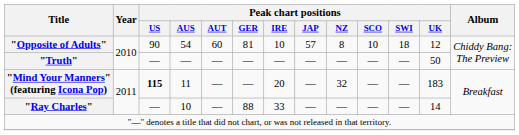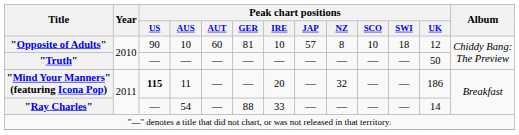 <table class="wikitable plainrowheaders" style="text-align:center;" border="1">
 <tr>
 <th scope="col" rowspan="2">Title</th>
 <th scope="col" rowspan="2">Year</th>
 <th scope="col" colspan="10">Peak chart positions</th>
 <th scope="col" rowspan="2">Album</th>
 </tr>
 <tr>
 <th scope="col" style="width:3em;font-size:85%;"><a href='#'>US</a><br></th>
 <th scope="col" style="width:3em;font-size:85%;"><a href='#'>AUS</a><br></th>
 <th scope="col" style="width:3em;font-size:85%;"><a href='#'>AUT</a><br></th>
 <th scope="col" style="width:3em;font-size:85%;"><a href='#'>GER</a><br></th>
 <th scope="col" style="width:3em;font-size:85%;"><a href='#'>IRE</a><br></th>
 <th scope="col" style="width:3em;font-size:85%;"><a href='#'>JAP</a></th>
 <th scope="col" style="width:3em;font-size:85%;"><a href='#'>NZ</a><br></th>
 <th scope="col" style="width:3em;font-size:85%;"><a href='#'>SCO</a><br></th>
 <th scope="col" style="width:3em;font-size:85%;"><a href='#'>SWI</a><br></th>
 <th scope="col" style="width:3em;font-size:85%;"><a href='#'>UK</a><br></th>
 </tr>
 <tr>
 <th scope="row">"<a href='#'>Opposite of Adults</a>"</th>
 <td rowspan="2">2010</td>
 <td>90</td>
-<td>54</td>
+<td>10</td>
 <td>60</td>
 <td>81</td>
 <td>10</td>
 <td>57</td>
 <td>8</td>
 <td>10</td>
 <td>18</td>
 <td>12</td>
 <td rowspan="2"><em>Chiddy Bang:<br>The Preview</em></td>
 </tr>
 <tr>
 <th scope="row">"<a href='#'>Truth</a>"</th>
 <td>—</td>
 <td>—</td>
 <td>—</td>
 <td>—</td>
 <td>—</td>
 <td>—</td>
 <td>—</td>
 <td>—</td>
 <td>—</td>
 <td>50</td>
 </tr>
 <tr>
 <th scope="row">"<a href='#'>Mind Your Manners</a>"<br><span>(featuring <a href='#'>Icona Pop</a>)</span></th>
 <td rowspan="2">2011</td>
 <td><strong>115</strong></td>
 <td>11</td>
 <td>—</td>
 <td>—</td>
 <td>20</td>
 <td>—</td>
 <td>32</td>
 <td>—</td>
 <td>—</td>
-<td>183</td>
+<td>186</td>
 <td rowspan="2"><em>Breakfast</em></td>
 </tr>
 <tr>
 <th scope="row">"<a href='#'>Ray Charles</a>"</th>
 <td>—</td>
-<td>10</td>
+<td>54</td>
 <td>—</td>
 <td>88</td>
 <td>33</td>
 <td>—</td>
 <td>—</td>
 <td>—</td>
 <td>—</td>
 <td>14</td>
 </tr>
 <tr>
 <td colspan="13" style="font-size:85%;">"—" denotes a title that did not chart, or was not released in that territory.</td>
 </tr>
 <tr>
 </tr>
 </table>
